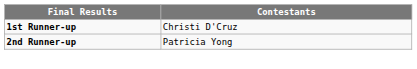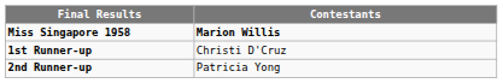 <table class="wikitable sortable" style="font-size: 90%;">
 <tr>
 <th width="200" style="background-color:#787878;color:#FFFFFF;">Final Results</th>
 <th width="325" style="background-color:#787878;color:#FFFFFF;">Contestants</th>
+</tr>
+<tr>
+<td><strong>Miss Singapore 1958</strong></td>
+<td><strong>Marion Willis</strong></td>
 </tr>
 <tr>
 <td><strong>1st Runner-up</strong></td>
 <td>Christi D'Cruz</td>
 </tr>
 <tr>
 <td><strong>2nd Runner-up</strong></td>
 <td>Patricia Yong</td>
 </tr>
 </table>
